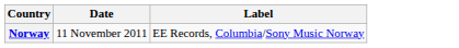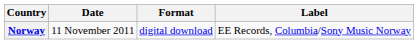 <table class="wikitable plainrowheaders">
 <tr>
 <th scope="col">Country</th>
 <th scope="col">Date</th>
+<th scope="col">Format</th>
 <th scope="col">Label</th>
 </tr>
 <tr>
 <th scope="row"><a href='#'>Norway</a></th>
 <td>11 November 2011</td>
+<td><a href='#'>digital download</a></td>
 <td>EE Records, <a href='#'>Columbia</a>/<a href='#'>Sony Music Norway</a></td>
 </tr>
 </table>
